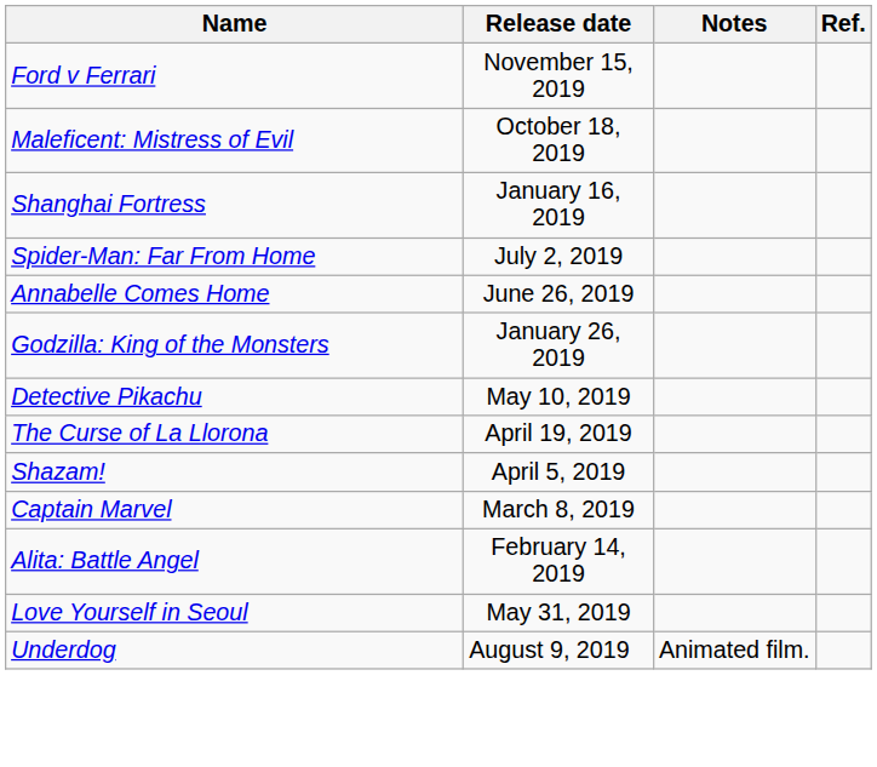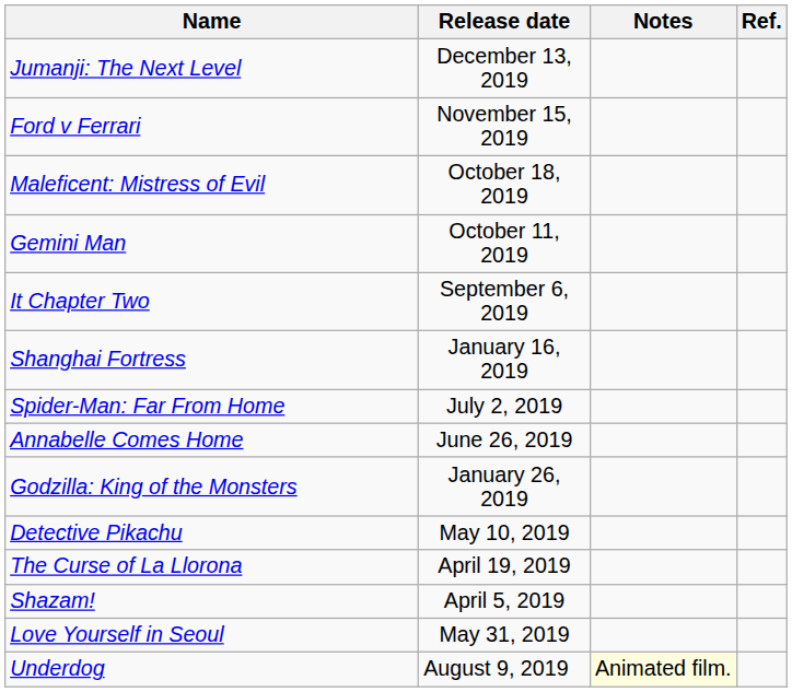 <table class="wikitable sortable collapsible">
 <tr>
 <th scope="col" style="width:300px;">Name</th>
 <th scope="col" style="width:120px;">Release date</th>
 <th scope="col" class="unsortable">Notes</th>
 <th scope="col" class="unsortable">Ref.</th>
+</tr>
+<tr>
+<td><em><a href='#'>Jumanji: The Next Level</a></em></td>
+<td align="center">December 13, 2019</td>
+<td></td>
+<td></td>
 </tr>
 <tr>
 <td><em><a href='#'>Ford v Ferrari</a></em></td>
 <td align="center">November 15, 2019</td>
 <td></td>
 <td></td>
 </tr>
 <tr>
 <td><em><a href='#'>Maleficent: Mistress of Evil</a></em></td>
 <td align="center">October 18, 2019</td>
+<td></td>
+<td></td>
+</tr>
+<tr>
+<td><em><a href='#'>Gemini Man</a></em></td>
+<td align="center">October 11, 2019</td>
+<td></td>
+<td></td>
+</tr>
+<tr>
+<td><em><a href='#'>It Chapter Two</a></em></td>
+<td align="center">September 6, 2019</td>
 <td></td>
 <td></td>
 </tr>
 <tr>
 <td><em><a href='#'>Shanghai Fortress</a></em></td>
 <td align="center">January 16, 2019</td>
 <td></td>
 <td></td>
 </tr>
 <tr>
 <td><em><a href='#'>Spider-Man: Far From Home</a></em></td>
 <td align="center">July 2, 2019</td>
 <td></td>
 <td></td>
 </tr>
 <tr>
 <td><em><a href='#'>Annabelle Comes Home</a></em></td>
 <td align="center">June 26, 2019</td>
 <td></td>
 <td></td>
 </tr>
 <tr>
 <td><em><a href='#'>Godzilla: King of the Monsters</a></em></td>
 <td align="center">January 26, 2019</td>
 <td></td>
 <td></td>
 </tr>
 <tr>
 <td><em><a href='#'>Detective Pikachu</a></em></td>
 <td align="center">May 10, 2019</td>
 <td></td>
 <td></td>
 </tr>
 <tr>
 <td><em><a href='#'>The Curse of La Llorona</a></em></td>
 <td align="center">April 19, 2019</td>
 <td></td>
 <td></td>
 </tr>
 <tr>
 <td><em><a href='#'>Shazam!</a></em></td>
 <td align="center">April 5, 2019</td>
 <td></td>
 <td></td>
 </tr>
 <tr>
-<td><em><a href='#'>Captain Marvel</a></em></td>
-<td align="center">March 8, 2019</td>
-<td></td>
-<td></td>
-</tr>
-<tr>
-<td><em><a href='#'>Alita: Battle Angel</a></em></td>
-<td align="center">February 14, 2019</td>
-<td></td>
-<td></td>
-</tr>
-<tr>
 <td><em><a href='#'>Love Yourself in Seoul</a></em></td>
 <td align="center">May 31, 2019</td>
 <td></td>
 <td></td>
 </tr>
 <tr>
 <td><em><a href='#'>Underdog</a></em></td>
 <td>August 9, 2019</td>
-<td>Animated film.</td>
+<td style="background: lightyellow;">Animated film.</td>
 <td></td>
 </tr>
 </table>
